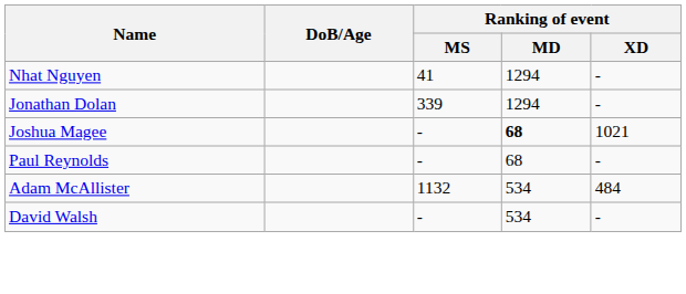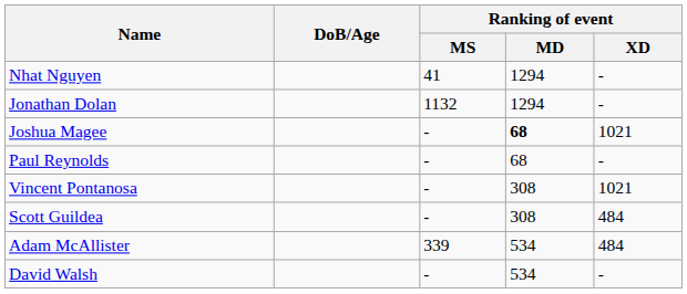 <table class="wikitable" style="width:600px; font-size:95%;">
 <tr>
 <th rowspan="2" align="left">Name</th>
 <th rowspan="2" align="left">DoB/Age</th>
 <th colspan="3" align="center">Ranking of event</th>
 </tr>
 <tr>
 <th align="center">MS</th>
 <th>MD</th>
 <th align="center">XD</th>
 </tr>
 <tr>
 <td><a href='#'>Nhat Nguyen</a></td>
 <td></td>
 <td>41</td>
 <td>1294</td>
 <td>-</td>
 </tr>
 <tr>
 <td><a href='#'>Jonathan Dolan</a></td>
 <td></td>
-<td>339</td>
+<td>1132</td>
 <td>1294</td>
 <td>-</td>
 </tr>
 <tr>
 <td><a href='#'>Joshua Magee</a></td>
 <td></td>
 <td>-</td>
 <td><strong>68</strong></td>
 <td>1021</td>
 </tr>
 <tr>
 <td><a href='#'>Paul Reynolds</a></td>
 <td></td>
 <td>-</td>
 <td>68</td>
 <td>-</td>
 </tr>
 <tr>
+<td><a href='#'>Vincent Pontanosa</a></td>
+<td></td>
+<td>-</td>
+<td>308</td>
+<td>1021</td>
+</tr>
+<tr>
+<td><a href='#'>Scott Guildea</a></td>
+<td></td>
+<td>-</td>
+<td>308</td>
+<td>484</td>
+</tr>
+<tr>
 <td><a href='#'>Adam McAllister</a></td>
 <td></td>
-<td>1132</td>
+<td>339</td>
 <td>534</td>
 <td>484</td>
 </tr>
 <tr>
 <td><a href='#'>David Walsh</a></td>
 <td></td>
 <td>-</td>
 <td>534</td>
 <td>-</td>
 </tr>
 </table>
